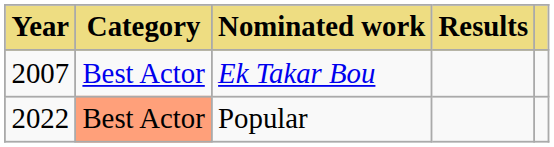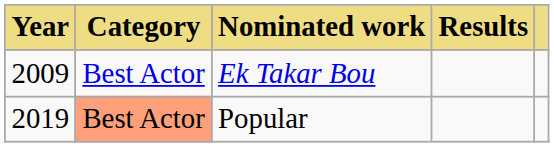 <table class="wikitable" style="width=80%;">
 <tr>
 <th style="background:#EEDD82;">Year</th>
 <th style="background:#EEDD82;">Category</th>
 <th style="background:#EEDD82;">Nominated work</th>
 <th style="background:#EEDD82;">Results</th>
 <th style="background:#EEDD82;"></th>
 </tr>
 <tr>
-<td>2007</td>
+<td>2009</td>
 <td><a href='#'>Best Actor</a></td>
 <td><em><a href='#'>Ek Takar Bou</a></em></td>
 <td></td>
 <td></td>
 </tr>
 <tr>
-<td>2022</td>
+<td>2019</td>
 <td style="background: lightsalmon;">Best Actor</td>
 <td>Popular</td>
 <td></td>
 <td></td>
 </tr>
 </table>
